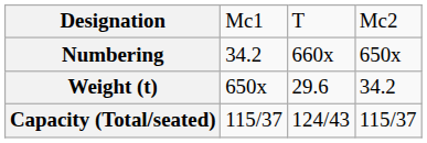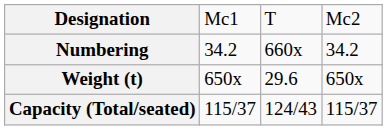 <table class="wikitable">
 <tr>
 <th>Designation</th>
 <td>Mc1</td>
 <td>T</td>
 <td>Mc2</td>
 </tr>
 <tr>
 <th>Numbering</th>
 <td>34.2</td>
 <td>660x</td>
-<td>650x</td>
+<td>34.2</td>
 </tr>
 <tr>
 <th>Weight (t)</th>
 <td>650x</td>
 <td>29.6</td>
-<td>34.2</td>
+<td>650x</td>
 </tr>
 <tr>
 <th>Capacity (Total/seated)</th>
 <td>115/37</td>
 <td>124/43</td>
 <td>115/37</td>
 </tr>
 </table>
